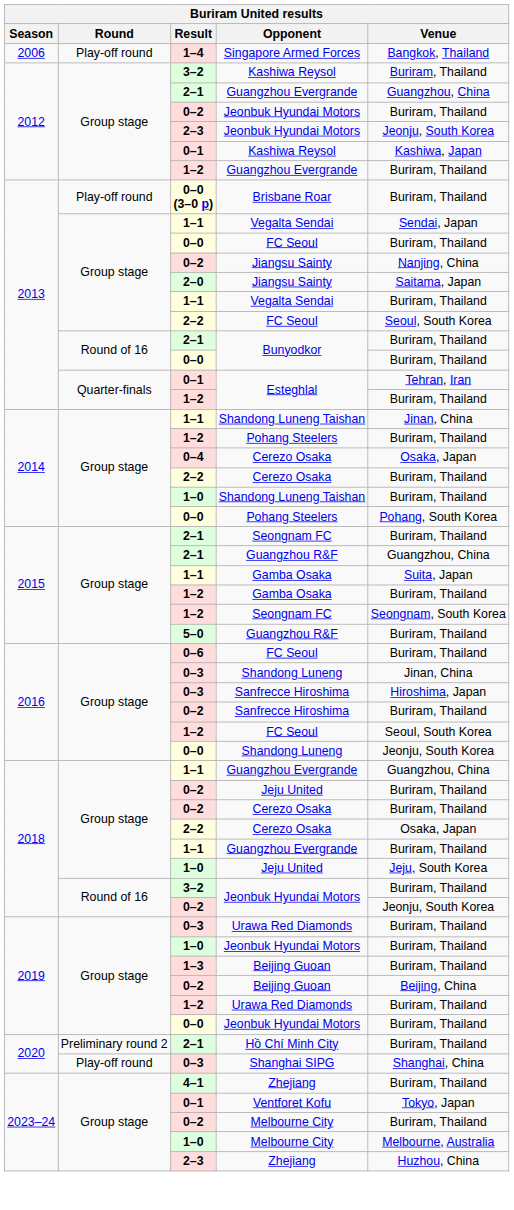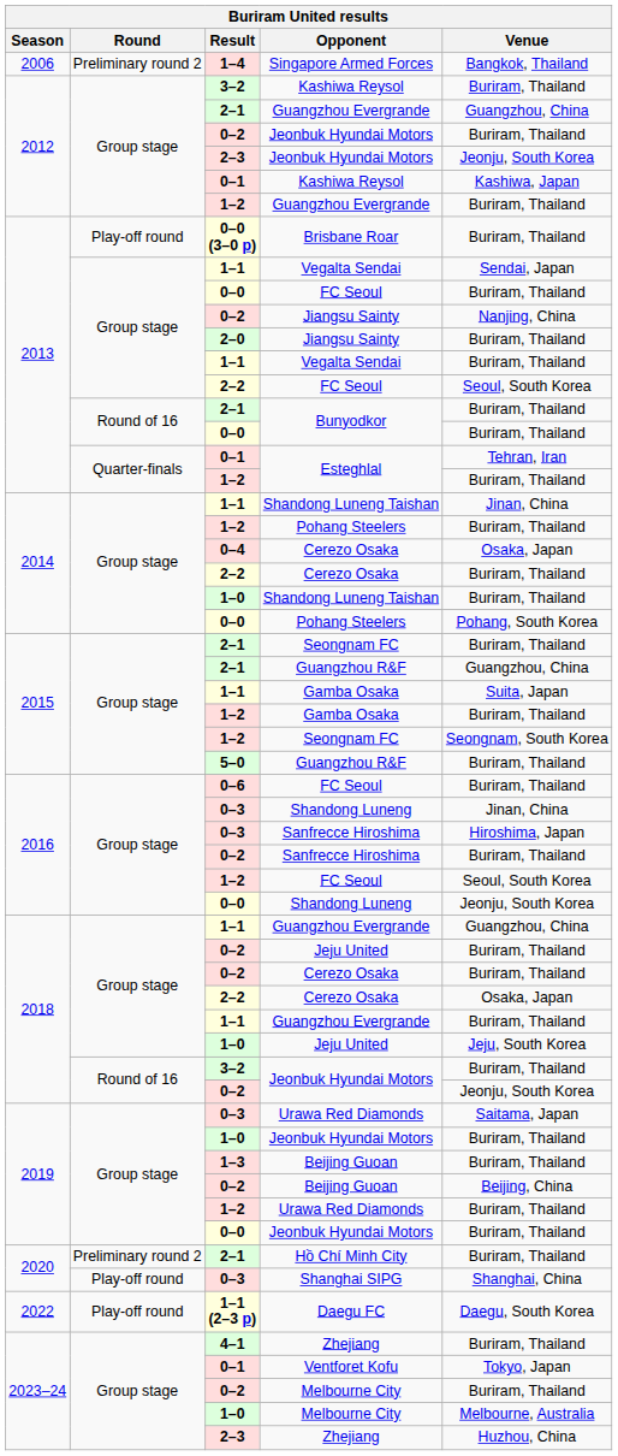 <table class="wikitable" style="text-align:center">
 <tr>
 <th colspan=5>Buriram United results</th>
 </tr>
 <tr>
 <th>Season</th>
 <th>Round</th>
 <th>Result</th>
 <th>Opponent</th>
 <th>Venue</th>
 </tr>
 <tr align=center>
 <td><a href='#'>2006</a></td>
-<td>Play-off round</td>
+<td>Preliminary round 2</td>
 <td bgcolor=#ffdddd><strong>1–4 </strong></td>
 <td> <a href='#'>Singapore Armed Forces</a></td>
 <td><a href='#'>Bangkok</a>, <a href='#'>Thailand</a></td>
 </tr>
 <tr align=center>
 <td rowspan="6" align=center><a href='#'>2012</a></td>
 <td rowspan="6">Group stage</td>
 <td bgcolor=#ddffdd><strong>3–2</strong></td>
 <td> <a href='#'>Kashiwa Reysol</a></td>
 <td><a href='#'>Buriram</a>, Thailand</td>
 </tr>
 <tr align=center>
 <td bgcolor=#ddffdd><strong>2–1</strong></td>
 <td> <a href='#'>Guangzhou Evergrande</a></td>
 <td><a href='#'>Guangzhou</a>, <a href='#'>China</a></td>
 </tr>
 <tr align=center>
 <td bgcolor=#ffdddd><strong>0–2</strong></td>
 <td> <a href='#'>Jeonbuk Hyundai Motors</a></td>
 <td>Buriram, Thailand</td>
 </tr>
 <tr align=center>
 <td bgcolor=#ffdddd><strong>2–3</strong></td>
 <td> <a href='#'>Jeonbuk Hyundai Motors</a></td>
 <td><a href='#'>Jeonju</a>, <a href='#'>South Korea</a></td>
 </tr>
 <tr align=center>
 <td bgcolor=#ffdddd><strong>0–1</strong></td>
 <td> <a href='#'>Kashiwa Reysol</a></td>
 <td><a href='#'>Kashiwa</a>, <a href='#'>Japan</a></td>
 </tr>
 <tr align=center>
 <td bgcolor=#ffdddd><strong>1–2</strong></td>
 <td> <a href='#'>Guangzhou Evergrande</a></td>
 <td>Buriram, Thailand</td>
 </tr>
 <tr align=center>
 <td rowspan="11"><a href='#'>2013</a></td>
 <td>Play-off round</td>
 <td bgcolor=#ffffdd><strong>0–0 <br>(3–0 <a href='#'>p</a>)</strong></td>
 <td> <a href='#'>Brisbane Roar</a></td>
 <td>Buriram, Thailand</td>
 </tr>
 <tr align=center>
 <td rowspan="6">Group stage</td>
 <td bgcolor=#ffffdd><strong>1–1</strong></td>
 <td> <a href='#'>Vegalta Sendai</a></td>
 <td><a href='#'>Sendai</a>, Japan</td>
 </tr>
 <tr align=center>
 <td bgcolor=#ffffdd><strong>0–0</strong></td>
 <td> <a href='#'>FC Seoul</a></td>
 <td>Buriram, Thailand</td>
 </tr>
 <tr align=center>
 <td bgcolor=#ffdddd><strong>0–2</strong></td>
 <td> <a href='#'>Jiangsu Sainty</a></td>
 <td><a href='#'>Nanjing</a>, China</td>
 </tr>
 <tr align=center>
 <td bgcolor=#ddffdd><strong>2–0</strong></td>
 <td> <a href='#'>Jiangsu Sainty</a></td>
-<td><a href='#'>Saitama</a>, Japan</td>
+<td>Buriram, Thailand</td>
 </tr>
 <tr align="center">
 <td bgcolor=#ffffdd><strong>1–1</strong></td>
 <td> <a href='#'>Vegalta Sendai</a></td>
 <td>Buriram, Thailand</td>
 </tr>
 <tr align="center">
 <td bgcolor=#ffffdd><strong>2–2</strong></td>
 <td> <a href='#'>FC Seoul</a></td>
 <td><a href='#'>Seoul</a>, South Korea</td>
 </tr>
 <tr align=center>
 <td rowspan="2">Round of 16</td>
 <td bgcolor=#ddffdd><strong>2–1</strong></td>
 <td rowspan="2"> <a href='#'>Bunyodkor</a></td>
 <td>Buriram, Thailand</td>
 </tr>
 <tr align=center>
 <td bgcolor=#ffffdd><strong>0–0</strong></td>
 <td>Buriram, Thailand</td>
 </tr>
 <tr align=center>
 <td rowspan="2">Quarter-finals</td>
 <td bgcolor=#ffdddd><strong>0–1</strong></td>
 <td rowspan="2"> <a href='#'>Esteghlal</a></td>
 <td><a href='#'>Tehran</a>, <a href='#'>Iran</a></td>
 </tr>
 <tr align=center>
 <td bgcolor=#ffdddd><strong>1–2</strong></td>
 <td>Buriram, Thailand</td>
 </tr>
 <tr align=center>
 <td rowspan="6" align=center><a href='#'>2014</a></td>
 <td rowspan="6">Group stage</td>
 <td bgcolor=#ffffdd><strong>1–1</strong></td>
 <td> <a href='#'>Shandong Luneng Taishan</a></td>
 <td><a href='#'>Jinan</a>, China</td>
 </tr>
 <tr align=center>
 <td bgcolor=#ffdddd><strong>1–2</strong></td>
 <td> <a href='#'>Pohang Steelers</a></td>
 <td>Buriram, Thailand</td>
 </tr>
 <tr align=center>
 <td bgcolor=#ffdddd><strong>0–4</strong></td>
 <td> <a href='#'>Cerezo Osaka</a></td>
 <td><a href='#'>Osaka</a>, Japan</td>
 </tr>
 <tr align=center>
 <td bgcolor=#ffffdd><strong>2–2</strong></td>
 <td> <a href='#'>Cerezo Osaka</a></td>
 <td>Buriram, Thailand</td>
 </tr>
 <tr align=center>
 <td bgcolor=#ddffdd><strong>1–0</strong></td>
 <td> <a href='#'>Shandong Luneng Taishan</a></td>
 <td>Buriram, Thailand</td>
 </tr>
 <tr align=center>
 <td bgcolor=#ffffdd><strong>0–0</strong></td>
 <td> <a href='#'>Pohang Steelers</a></td>
 <td><a href='#'>Pohang</a>, South Korea</td>
 </tr>
 <tr align=center>
 <td rowspan="6" align=center><a href='#'>2015</a></td>
 <td rowspan="6">Group stage</td>
 <td bgcolor=#ddffdd><strong>2–1</strong></td>
 <td> <a href='#'>Seongnam FC</a></td>
 <td>Buriram, Thailand</td>
 </tr>
 <tr align=center>
 <td bgcolor=#ddffdd><strong>2–1</strong></td>
 <td> <a href='#'>Guangzhou R&F</a></td>
 <td>Guangzhou, China</td>
 </tr>
 <tr align=center>
 <td bgcolor=#ffffdd><strong>1–1</strong></td>
 <td> <a href='#'>Gamba Osaka</a></td>
 <td><a href='#'>Suita</a>, Japan</td>
 </tr>
 <tr align=center>
 <td bgcolor=#ffdddd><strong>1–2</strong></td>
 <td> <a href='#'>Gamba Osaka</a></td>
 <td>Buriram, Thailand</td>
 </tr>
 <tr align=center>
 <td bgcolor=#ffdddd><strong>1–2</strong></td>
 <td> <a href='#'>Seongnam FC</a></td>
 <td><a href='#'>Seongnam</a>, South Korea</td>
 </tr>
 <tr align=center>
 <td bgcolor=#ddffdd><strong>5–0</strong></td>
 <td> <a href='#'>Guangzhou R&F</a></td>
 <td>Buriram, Thailand</td>
 </tr>
 <tr align=center>
 <td rowspan="6" align=center><a href='#'>2016</a></td>
 <td rowspan="6">Group stage</td>
 <td bgcolor=#ffdddd><strong>0–6</strong></td>
 <td> <a href='#'>FC Seoul</a></td>
 <td>Buriram, Thailand</td>
 </tr>
 <tr align=center>
 <td bgcolor=#ffdddd><strong>0–3</strong></td>
 <td> <a href='#'>Shandong Luneng</a></td>
 <td>Jinan, China</td>
 </tr>
 <tr align=center>
 <td bgcolor=#ffdddd><strong>0–3</strong></td>
 <td> <a href='#'>Sanfrecce Hiroshima</a></td>
 <td><a href='#'>Hiroshima</a>, Japan</td>
 </tr>
 <tr align=center>
 <td bgcolor=#ffdddd><strong>0–2</strong></td>
 <td> <a href='#'>Sanfrecce Hiroshima</a></td>
 <td>Buriram, Thailand</td>
 </tr>
 <tr align=center>
 <td bgcolor=#ffdddd><strong>1–2</strong></td>
 <td> <a href='#'>FC Seoul</a></td>
 <td>Seoul, South Korea</td>
 </tr>
 <tr align=center>
 <td bgcolor=#ffffdd><strong>0–0</strong></td>
 <td> <a href='#'>Shandong Luneng</a></td>
 <td>Jeonju, South Korea</td>
 </tr>
 <tr align=center>
 <td rowspan="8" align=center><a href='#'>2018</a></td>
 <td rowspan="6">Group stage</td>
 <td bgcolor=#ffffdd><strong>1–1</strong></td>
 <td> <a href='#'>Guangzhou Evergrande</a></td>
 <td>Guangzhou, China</td>
 </tr>
 <tr align=center>
 <td bgcolor=#ffdddd><strong>0–2</strong></td>
 <td> <a href='#'>Jeju United</a></td>
 <td>Buriram, Thailand</td>
 </tr>
 <tr align=center>
 <td bgcolor=#ffdddd><strong>0–2</strong></td>
 <td> <a href='#'>Cerezo Osaka</a></td>
 <td>Buriram, Thailand</td>
 </tr>
 <tr align=center>
 <td bgcolor=#ffffdd><strong>2–2</strong></td>
 <td> <a href='#'>Cerezo Osaka</a></td>
 <td>Osaka, Japan</td>
 </tr>
 <tr align=center>
 <td bgcolor=#ffffdd><strong>1–1</strong></td>
 <td> <a href='#'>Guangzhou Evergrande</a></td>
 <td>Buriram, Thailand</td>
 </tr>
 <tr align=center>
 <td bgcolor=#ddffdd><strong>1–0</strong></td>
 <td> <a href='#'>Jeju United</a></td>
 <td><a href='#'>Jeju</a>, South Korea</td>
 </tr>
 <tr align=center>
 <td rowspan="2">Round of 16</td>
 <td bgcolor=#ddffdd><strong>3–2</strong></td>
 <td rowspan="2"> <a href='#'>Jeonbuk Hyundai Motors</a></td>
 <td>Buriram, Thailand</td>
 </tr>
 <tr align=center>
 <td bgcolor=#ffdddd><strong>0–2</strong></td>
 <td>Jeonju, South Korea</td>
 </tr>
 <tr align=center>
 <td rowspan="6" align=center><a href='#'>2019</a></td>
 <td rowspan="6">Group stage</td>
 <td bgcolor=#ffdddd><strong>0–3</strong></td>
 <td> <a href='#'>Urawa Red Diamonds</a></td>
-<td>Buriram, Thailand</td>
+<td><a href='#'>Saitama</a>, Japan</td>
 </tr>
 <tr align=center>
 <td bgcolor=#ddffdd><strong>1–0</strong></td>
 <td> <a href='#'>Jeonbuk Hyundai Motors</a></td>
 <td>Buriram, Thailand</td>
 </tr>
 <tr align=center>
 <td bgcolor=#ffdddd><strong>1–3</strong></td>
 <td> <a href='#'>Beijing Guoan</a></td>
 <td>Buriram, Thailand</td>
 </tr>
 <tr align=center>
 <td bgcolor=#ffdddd><strong>0–2</strong></td>
 <td> <a href='#'>Beijing Guoan</a></td>
 <td><a href='#'>Beijing</a>, China</td>
 </tr>
 <tr align=center>
 <td bgcolor=#ffdddd><strong>1–2</strong></td>
 <td> <a href='#'>Urawa Red Diamonds</a></td>
 <td>Buriram, Thailand</td>
 </tr>
 <tr align=center>
 <td bgcolor=#ffffdd><strong>0–0</strong></td>
 <td> <a href='#'>Jeonbuk Hyundai Motors</a></td>
 <td>Buriram, Thailand</td>
 </tr>
 <tr align=center>
 <td rowspan="2"><a href='#'>2020</a></td>
 <td>Preliminary round 2</td>
 <td bgcolor=#ddffdd><strong>2–1</strong></td>
 <td> <a href='#'>Hồ Chí Minh City</a></td>
 <td>Buriram, Thailand</td>
 </tr>
 <tr align=center>
 <td>Play-off round</td>
 <td bgcolor=#ffdddd><strong>0–3</strong></td>
 <td> <a href='#'>Shanghai SIPG</a></td>
 <td><a href='#'>Shanghai</a>, China</td>
 </tr>
 <tr align=center>
+<td><a href='#'>2022</a></td>
+<td>Play-off round</td>
+<td bgcolor=#ffffdd><strong>1–1 <br>(2–3 <a href='#'>p</a>)</strong></td>
+<td> <a href='#'>Daegu FC</a></td>
+<td><a href='#'>Daegu</a>, South Korea</td>
+</tr>
+<tr align=center>
 <td rowspan="5"><a href='#'>2023–24</a></td>
 <td rowspan="5">Group stage</td>
 <td bgcolor=#ddffdd><strong>4–1</strong></td>
 <td> <a href='#'>Zhejiang</a></td>
 <td>Buriram, Thailand</td>
 </tr>
 <tr align=center>
 <td bgcolor=#ffdddd><strong>0–1</strong></td>
 <td> <a href='#'>Ventforet Kofu</a></td>
 <td><a href='#'>Tokyo</a>, Japan</td>
 </tr>
 <tr align=center>
 <td bgcolor=#ffdddd><strong>0–2</strong></td>
 <td> <a href='#'>Melbourne City</a></td>
 <td>Buriram, Thailand</td>
 </tr>
 <tr align=center>
 <td bgcolor=#ddffdd><strong>1–0</strong></td>
 <td> <a href='#'>Melbourne City</a></td>
 <td><a href='#'>Melbourne</a>, <a href='#'>Australia</a></td>
 </tr>
 <tr align=center>
 <td bgcolor=#ffdddd><strong>2–3</strong></td>
 <td> <a href='#'>Zhejiang</a></td>
 <td><a href='#'>Huzhou</a>, China</td>
 </tr>
 </table>
